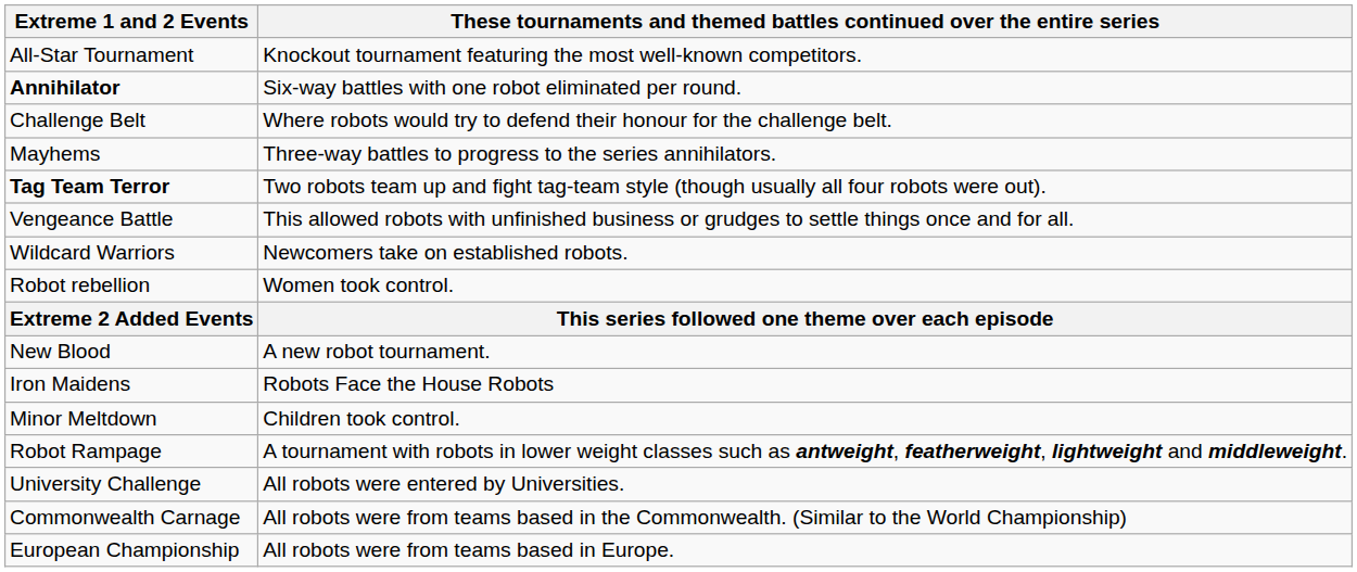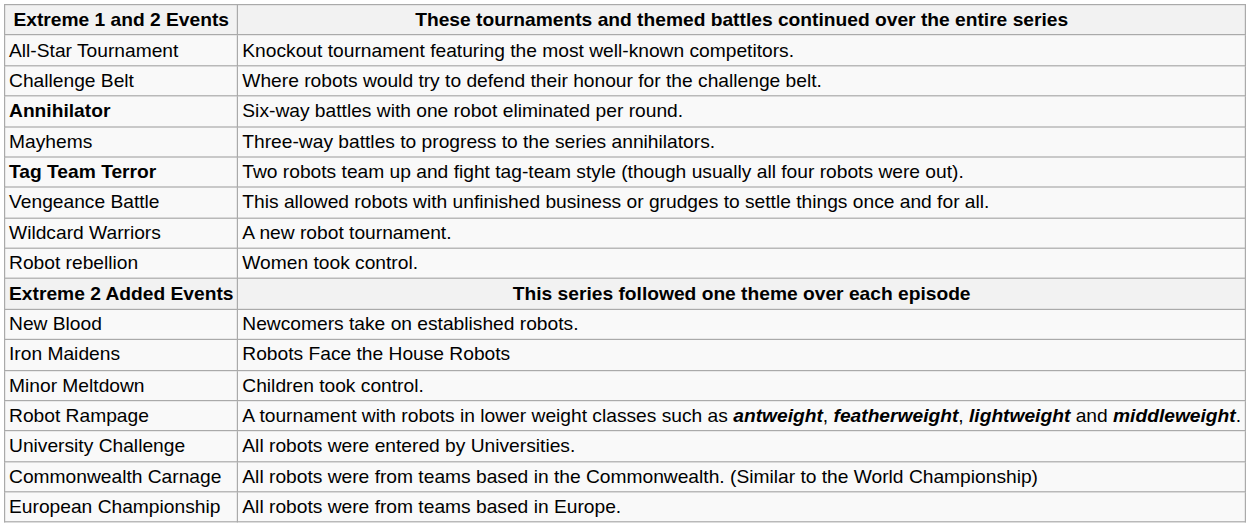 <table class="wikitable">
 <tr>
 <th>Extreme 1 and 2 Events</th>
 <th>These tournaments and themed battles continued over the entire series</th>
 </tr>
 <tr>
 <td>All-Star Tournament</td>
 <td>Knockout tournament featuring the most well-known competitors.</td>
 </tr>
 <tr>
+<td>Challenge Belt</td>
+<td>Where robots would try to defend their honour for the challenge belt.</td>
+</tr>
+<tr>
 <td><strong>Annihilator</strong></td>
 <td>Six-way battles with one robot eliminated per round.</td>
-</tr>
-<tr>
-<td>Challenge Belt</td>
-<td>Where robots would try to defend their honour for the challenge belt.</td>
 </tr>
 <tr>
 <td>Mayhems</td>
 <td>Three-way battles to progress to the series annihilators.</td>
 </tr>
 <tr>
 <td><strong>Tag Team Terror</strong></td>
 <td>Two robots team up and fight tag-team style (though usually all four robots were out).</td>
 </tr>
 <tr>
 <td>Vengeance Battle</td>
 <td>This allowed robots with unfinished business or grudges to settle things once and for all.</td>
 </tr>
 <tr>
 <td>Wildcard Warriors</td>
-<td>Newcomers take on established robots.</td>
+<td>A new robot tournament.</td>
 </tr>
 <tr>
 <td>Robot rebellion</td>
 <td>Women took control.</td>
 </tr>
 <tr>
 <th>Extreme 2 Added Events</th>
 <th>This series followed one theme over each episode</th>
 </tr>
 <tr>
 <td>New Blood</td>
-<td>A new robot tournament.</td>
+<td>Newcomers take on established robots.</td>
 </tr>
 <tr>
 <td>Iron Maidens</td>
 <td>Robots Face the House Robots</td>
 </tr>
 <tr>
 <td>Minor Meltdown</td>
 <td>Children took control.</td>
 </tr>
 <tr>
 <td>Robot Rampage</td>
 <td>A tournament with robots in lower weight classes such as <strong><em>antweight</em></strong>, <strong><em>featherweight</em></strong>, <strong><em>lightweight</em></strong> and <strong><em>middleweight</em></strong>.</td>
 </tr>
 <tr>
 <td>University Challenge</td>
 <td>All robots were entered by Universities.</td>
 </tr>
 <tr>
 <td>Commonwealth Carnage</td>
 <td>All robots were from teams based in the Commonwealth. (Similar to the World Championship)</td>
 </tr>
 <tr>
 <td>European Championship</td>
 <td>All robots were from teams based in Europe.</td>
 </tr>
 </table>
